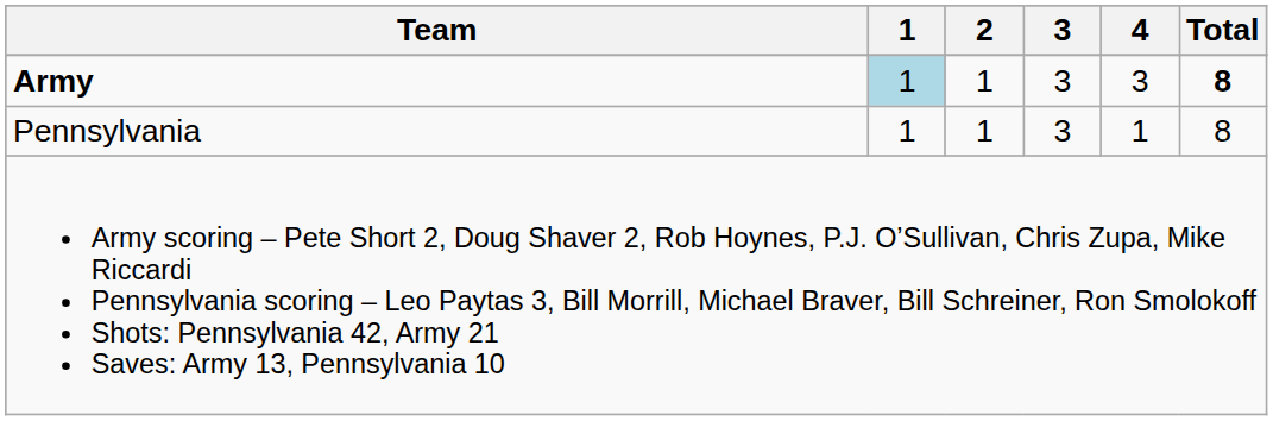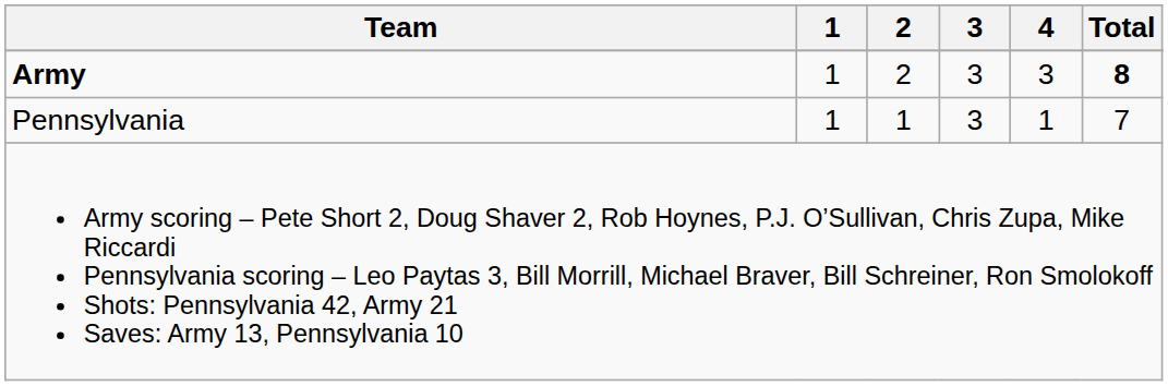 <table class="wikitable" style="text-align:center; max-width:40em">
 <tr>
 <th>Team</th>
 <th style="width:2em">1</th>
 <th style="width:2em">2</th>
 <th style="width:2em">3</th>
 <th style="width:2em">4</th>
 <th style="width:2em">Total</th>
 </tr>
 <tr>
 </tr>
 <tr>
 <td style="text-align:left"><strong>Army</strong></td>
-<td style="background: lightblue;">1</td>
 <td>1</td>
+<td>2</td>
 <td>3</td>
 <td>3</td>
 <td><strong>8</strong></td>
 </tr>
 <tr>
 <td style="text-align:left">Pennsylvania</td>
 <td>1</td>
 <td>1</td>
 <td>3</td>
 <td>1</td>
-<td>8</td>
+<td>7</td>
 </tr>
 <tr>
 <td colspan=6 style="text-align:left; font-size:88%;"><br><ul><li>Army scoring – Pete Short 2, Doug Shaver 2, Rob Hoynes, P.J. O’Sullivan, Chris Zupa, Mike Riccardi</li><li>Pennsylvania scoring – Leo Paytas 3, Bill Morrill, Michael Braver, Bill Schreiner, Ron Smolokoff</li><li>Shots: Pennsylvania 42, Army 21</li><li>Saves: Army 13, Pennsylvania 10</li></ul></td>
 </tr>
 </table>
